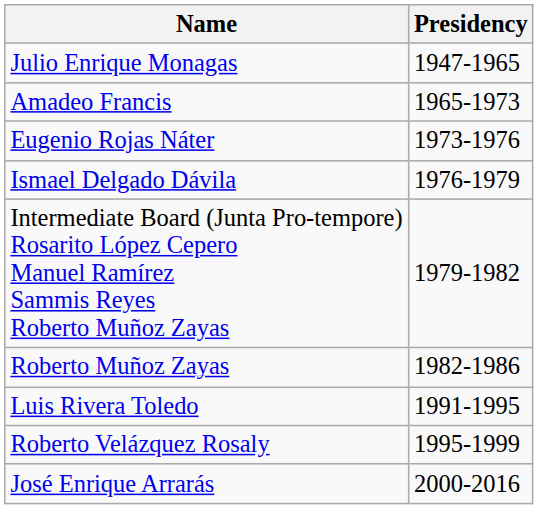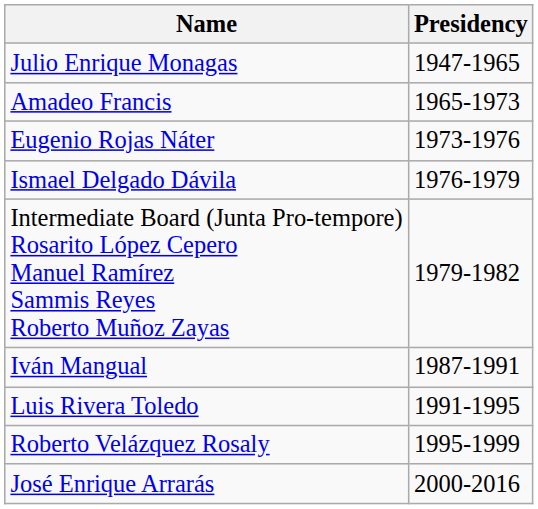 <table class="wikitable">
 <tr>
 <th>Name</th>
 <th>Presidency</th>
 </tr>
 <tr>
 <td><a href='#'>Julio Enrique Monagas</a></td>
 <td>1947-1965</td>
 </tr>
 <tr>
 <td><a href='#'>Amadeo Francis</a></td>
 <td>1965-1973</td>
 </tr>
 <tr>
 <td><a href='#'>Eugenio Rojas Náter</a></td>
 <td>1973-1976</td>
 </tr>
 <tr>
 <td><a href='#'>Ismael Delgado Dávila</a></td>
 <td>1976-1979</td>
 </tr>
 <tr>
 <td>Intermediate Board (Junta Pro-tempore)<br><a href='#'>Rosarito López Cepero</a> <br> <a href='#'>Manuel Ramírez</a> <br> <a href='#'>Sammis Reyes</a> <br> <a href='#'>Roberto Muñoz Zayas</a></td>
 <td>1979-1982</td>
 </tr>
 <tr>
-<td><a href='#'>Roberto Muñoz Zayas</a></td>
-<td>1982-1986</td>
+<td><a href='#'>Iván Mangual</a></td>
+<td>1987-1991</td>
 </tr>
 <tr>
 <td><a href='#'>Luis Rivera Toledo</a></td>
 <td>1991-1995</td>
 </tr>
 <tr>
 <td><a href='#'>Roberto Velázquez Rosaly</a></td>
 <td>1995-1999</td>
 </tr>
 <tr>
 <td><a href='#'>José Enrique Arrarás</a></td>
 <td>2000-2016</td>
 </tr>
 </table>
